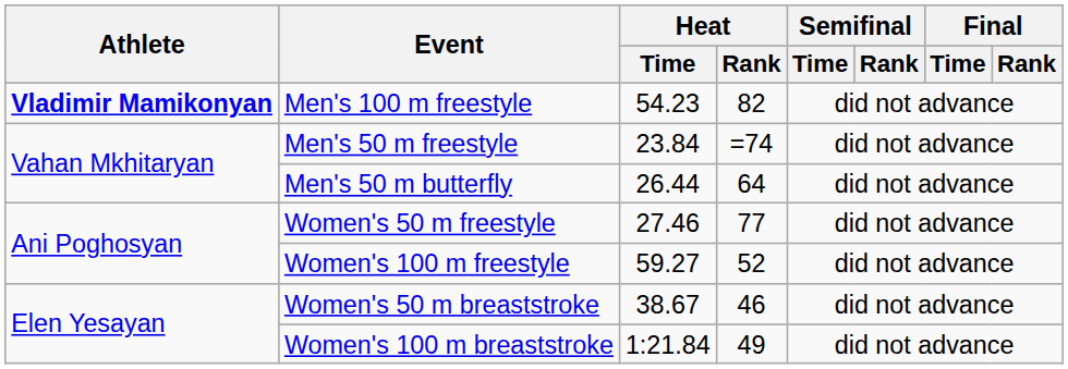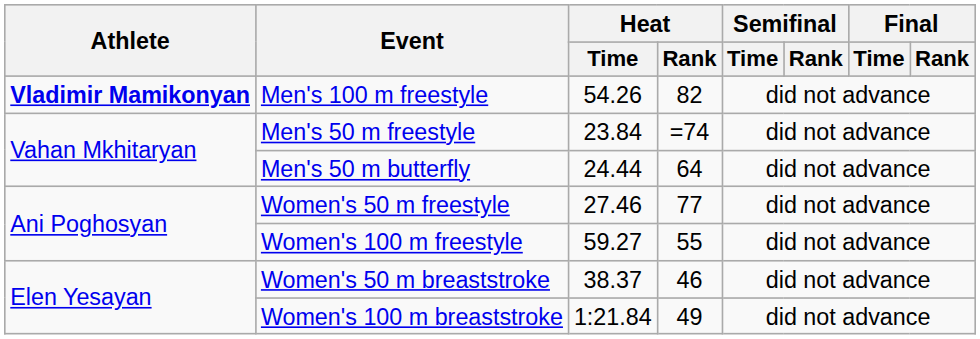 <table class=wikitable style="font-size:90%">
 <tr>
 <th rowspan="2">Athlete</th>
 <th rowspan="2">Event</th>
 <th colspan="2">Heat</th>
 <th colspan="2">Semifinal</th>
 <th colspan="2">Final</th>
 </tr>
 <tr style="font-size:95%">
 <th>Time</th>
 <th>Rank</th>
 <th>Time</th>
 <th>Rank</th>
 <th>Time</th>
 <th>Rank</th>
 </tr>
 <tr align=center>
 <td align=left><strong><a href='#'>Vladimir Mamikonyan</a></strong></td>
 <td align=left><a href='#'>Men's 100 m freestyle</a></td>
-<td>54.23</td>
+<td>54.26</td>
 <td>82</td>
 <td colspan=4>did not advance</td>
 </tr>
 <tr align=center>
 <td align=left rowspan=2><a href='#'>Vahan Mkhitaryan</a></td>
 <td align=left><a href='#'>Men's 50 m freestyle</a></td>
 <td>23.84</td>
 <td>=74</td>
 <td colspan=4>did not advance</td>
 </tr>
 <tr align=center>
 <td align=left><a href='#'>Men's 50 m butterfly</a></td>
-<td>26.44</td>
+<td>24.44</td>
 <td>64</td>
 <td colspan=4>did not advance</td>
 </tr>
 <tr align=center>
 <td align=left rowspan=2><a href='#'>Ani Poghosyan</a></td>
 <td align=left><a href='#'>Women's 50 m freestyle</a></td>
 <td>27.46</td>
 <td>77</td>
 <td colspan=4>did not advance</td>
 </tr>
 <tr align=center>
 <td align=left><a href='#'>Women's 100 m freestyle</a></td>
 <td>59.27</td>
-<td>52</td>
+<td>55</td>
 <td colspan=4>did not advance</td>
 </tr>
 <tr align=center>
 <td align=left rowspan=2><a href='#'>Elen Yesayan</a></td>
 <td align=left><a href='#'>Women's 50 m breaststroke</a></td>
-<td>38.67</td>
+<td>38.37</td>
 <td>46</td>
 <td colspan=4>did not advance</td>
 </tr>
 <tr align=center>
 <td align=left><a href='#'>Women's 100 m breaststroke</a></td>
 <td>1:21.84</td>
 <td>49</td>
 <td colspan=4>did not advance</td>
 </tr>
 </table>
